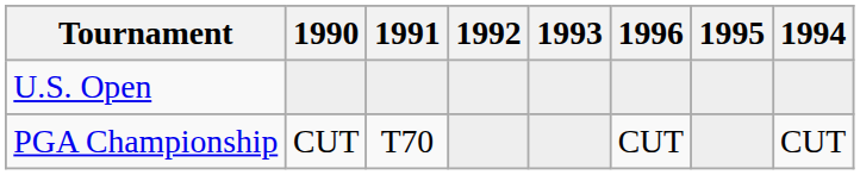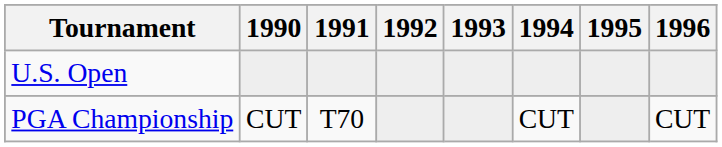 <table class="wikitable" style="font-size:95%;">
 <tr>
 <th>Tournament</th>
 <th>1990</th>
 <th>1991</th>
 <th>1992</th>
 <th>1993</th>
+<th>1994</th>
+<th>1995</th>
 <th>1996</th>
-<th>1995</th>
-<th>1994</th>
 </tr>
 <tr>
 <td><a href='#'>U.S. Open</a></td>
 <td style="background:#eeeeee;"></td>
 <td style="background:#eeeeee;"></td>
 <td style="background:#eeeeee;"></td>
 <td style="background:#eeeeee;"></td>
 <td style="background:#eeeeee;"></td>
 <td style="background:#eeeeee;"></td>
 <td style="background:#eeeeee;"></td>
 </tr>
 <tr>
 <td><a href='#'>PGA Championship</a></td>
 <td align="center">CUT</td>
 <td align="center">T70</td>
 <td style="background:#eeeeee;"></td>
 <td style="background:#eeeeee;"></td>
 <td align="center">CUT</td>
 <td style="background:#eeeeee;"></td>
 <td align="center">CUT</td>
 </tr>
 </table>
